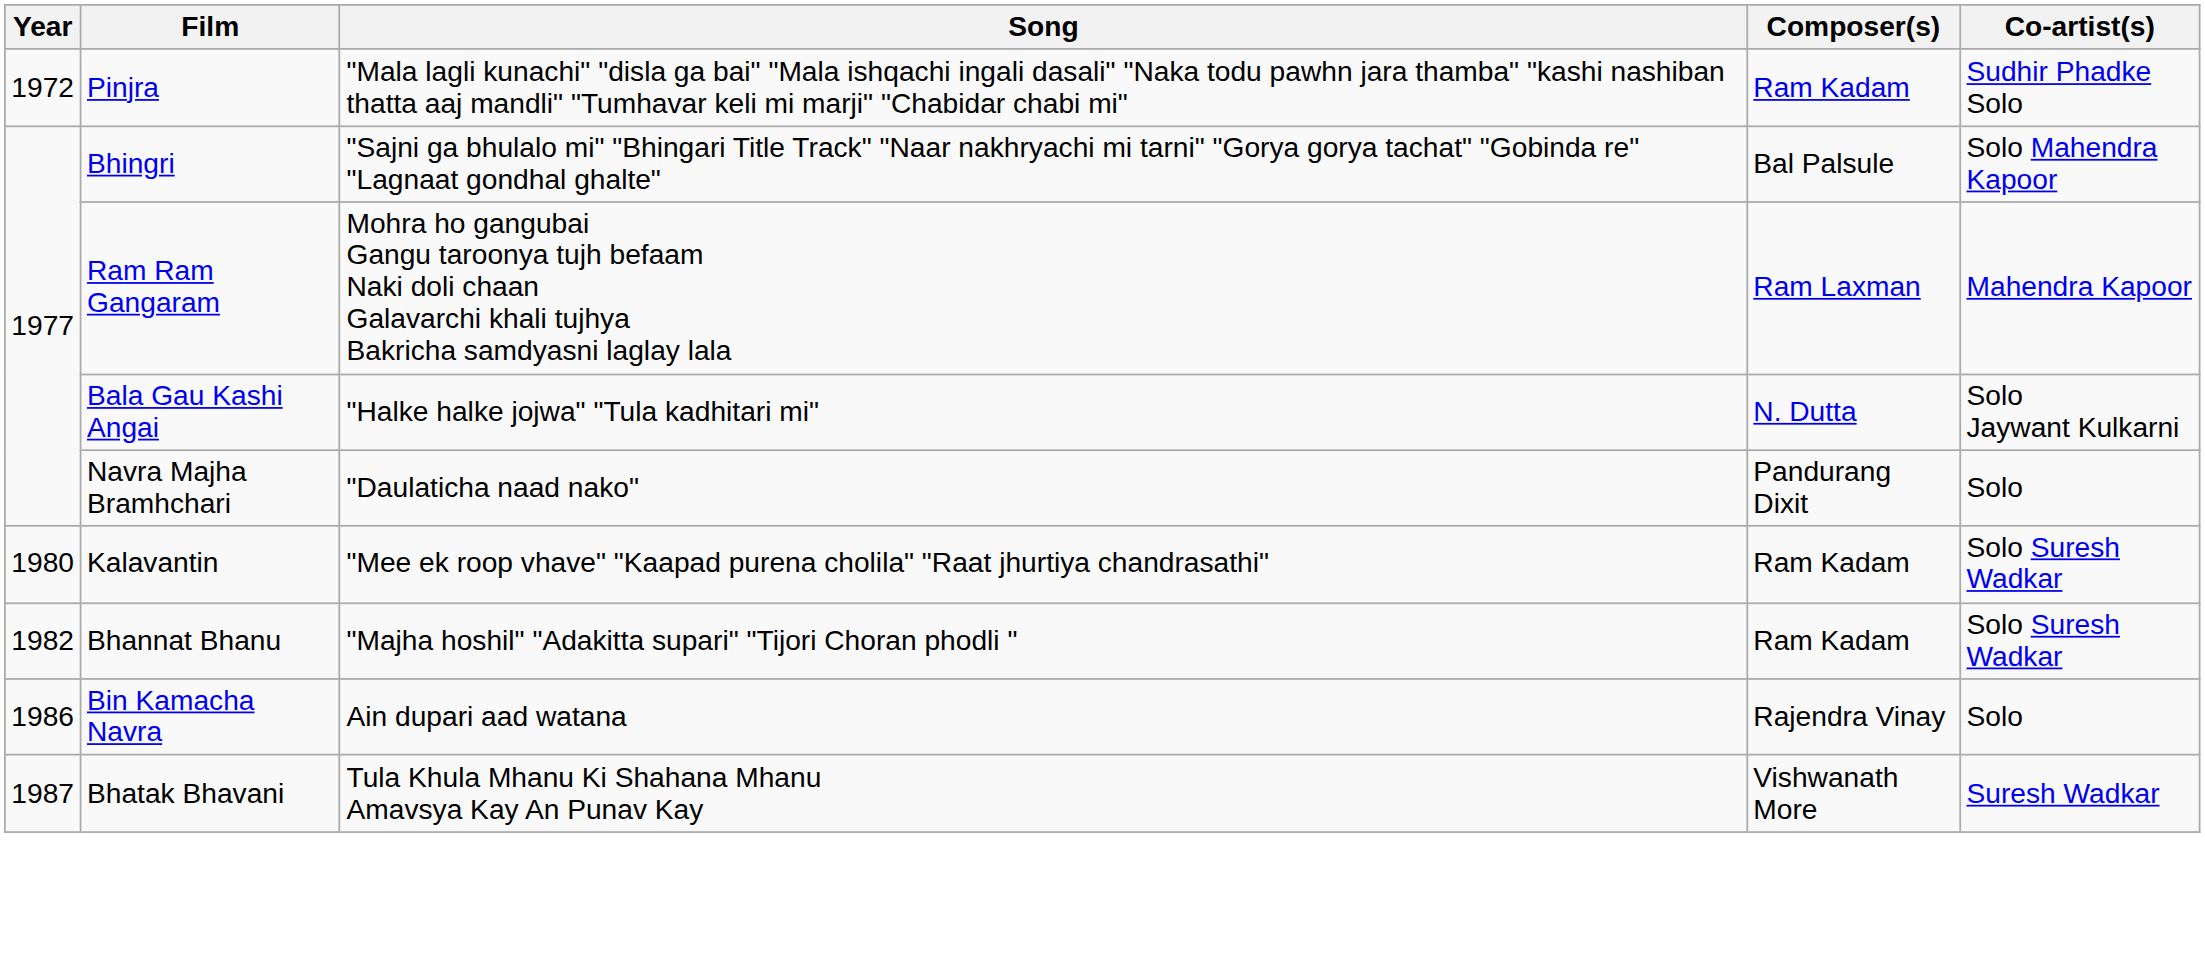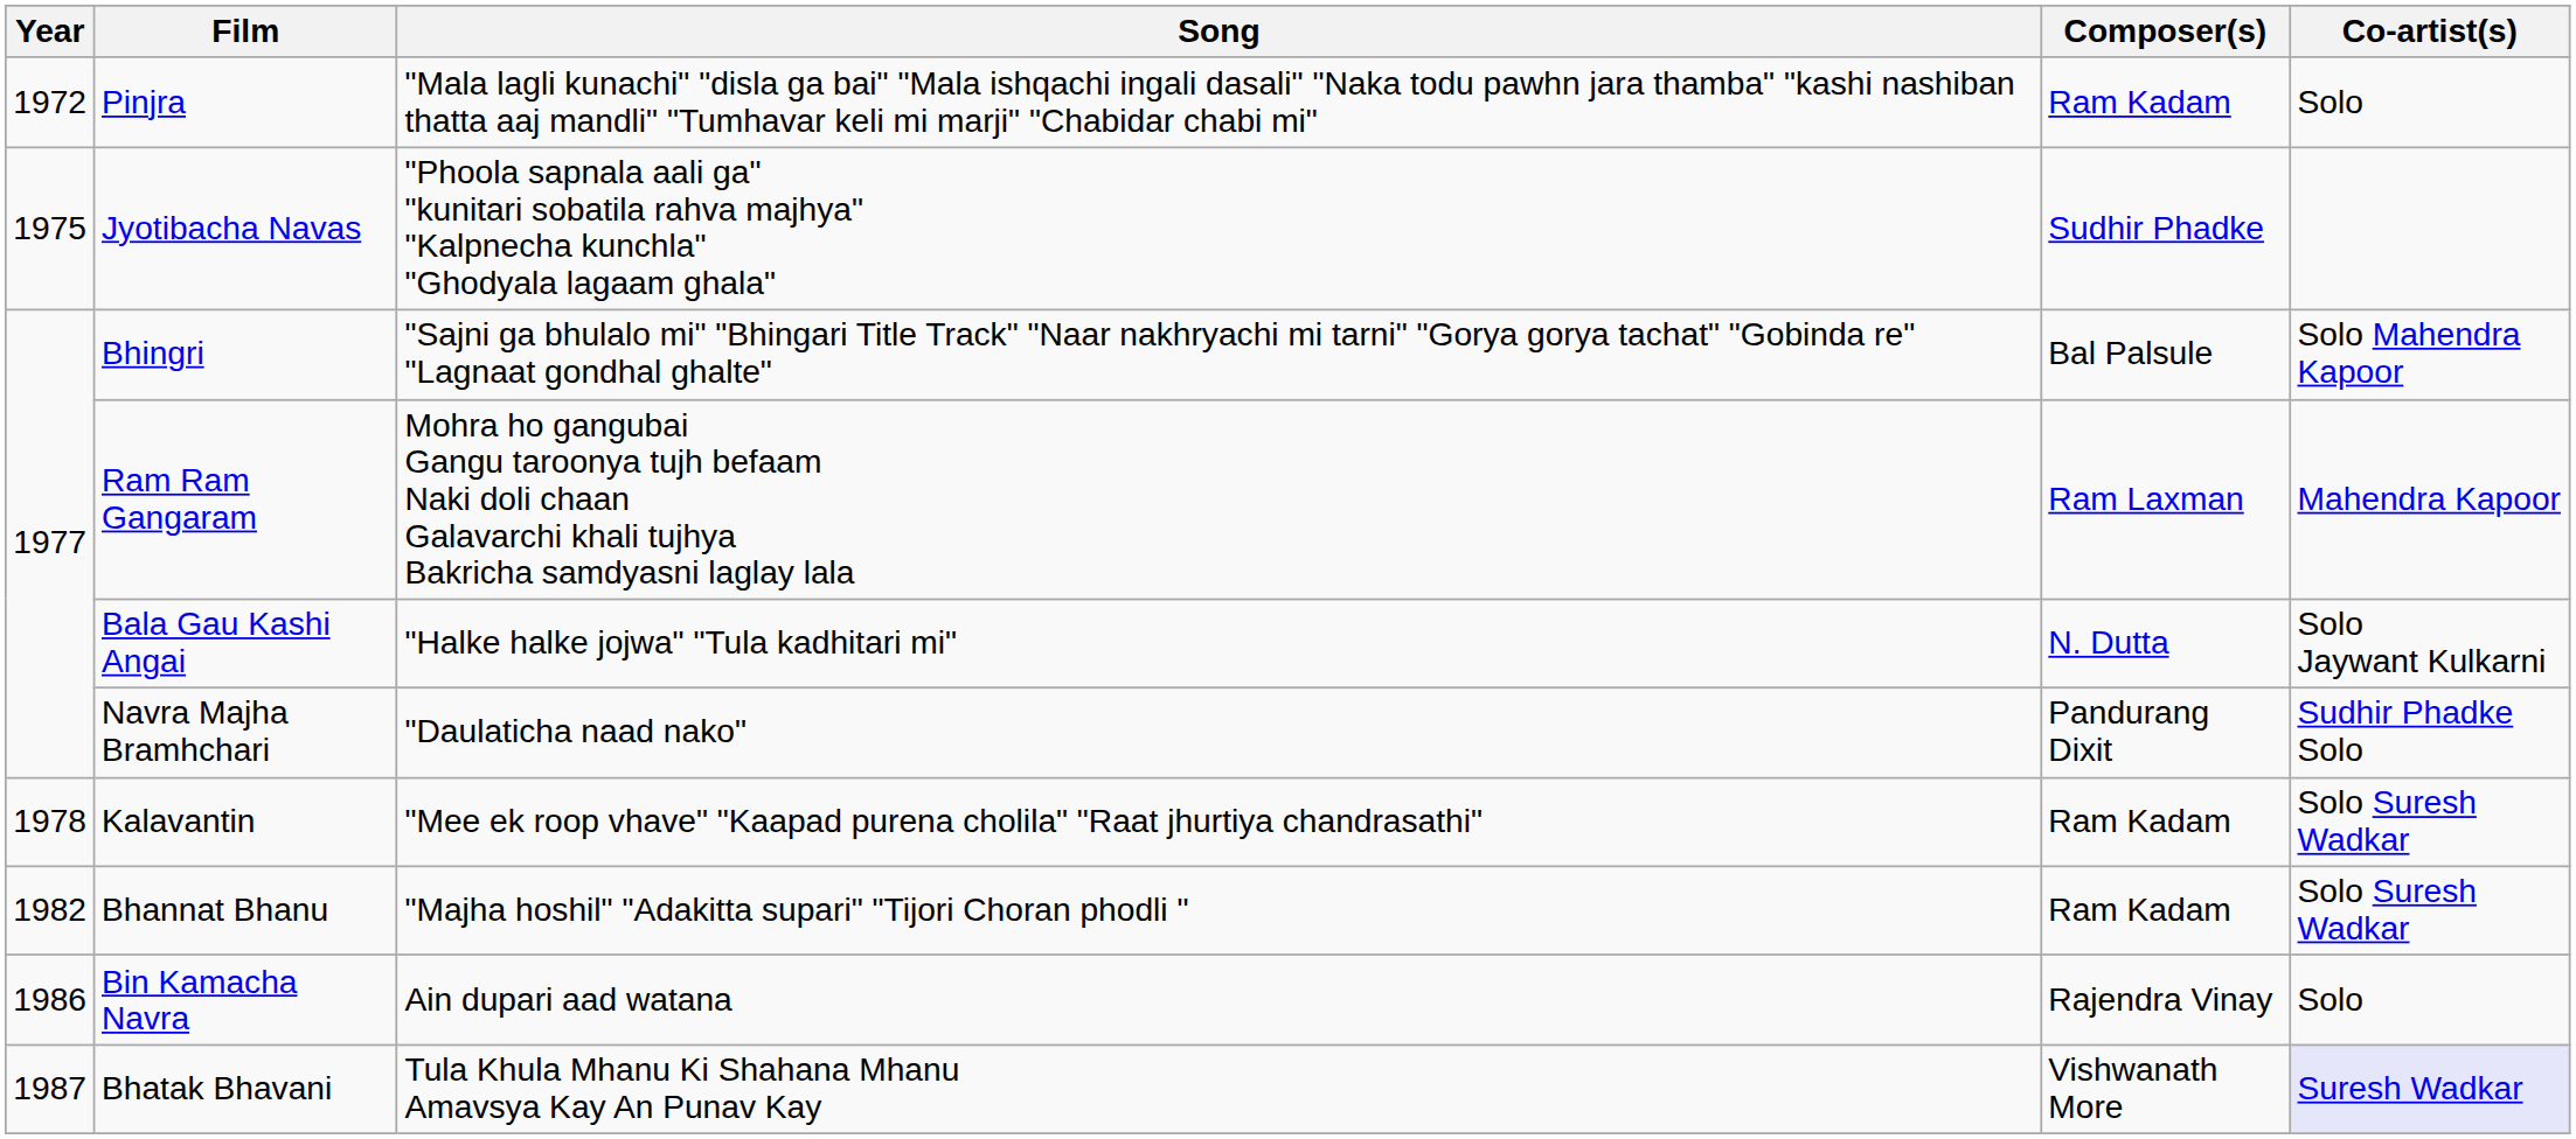 <table class="wikitable">
 <tr>
 <th>Year</th>
 <th>Film</th>
 <th>Song</th>
 <th>Composer(s)</th>
 <th>Co-artist(s)</th>
 </tr>
 <tr>
 <td>1972</td>
 <td><a href='#'>Pinjra</a></td>
 <td>"Mala lagli kunachi" "disla ga bai" "Mala ishqachi ingali dasali" "Naka todu pawhn jara thamba" "kashi nashiban thatta aaj mandli" "Tumhavar keli mi marji" "Chabidar chabi mi"</td>
 <td><a href='#'>Ram Kadam</a></td>
-<td><a href='#'>Sudhir Phadke</a> Solo</td>
+<td>Solo</td>
+</tr>
+<tr>
+<td>1975</td>
+<td><a href='#'>Jyotibacha Navas</a></td>
+<td>"Phoola sapnala aali ga"<br>"kunitari sobatila rahva majhya"<br>"Kalpnecha kunchla"<br>"Ghodyala lagaam ghala"</td>
+<td><a href='#'>Sudhir Phadke</a></td>
+<td></td>
 </tr>
 <tr>
 <td Rowspan="4">1977</td>
 <td><a href='#'>Bhingri</a></td>
 <td>"Sajni ga bhulalo mi" "Bhingari Title Track" "Naar nakhryachi mi tarni" "Gorya gorya tachat" "Gobinda re" "Lagnaat gondhal ghalte"</td>
 <td>Bal Palsule</td>
 <td>Solo <a href='#'>Mahendra Kapoor</a></td>
 </tr>
 <tr>
 <td><a href='#'>Ram Ram Gangaram</a></td>
 <td>Mohra ho gangubai<br>Gangu taroonya tujh befaam<br>Naki doli chaan<br>Galavarchi khali tujhya <br>Bakricha samdyasni laglay lala</td>
 <td><a href='#'>Ram Laxman</a></td>
 <td><a href='#'>Mahendra Kapoor</a></td>
 </tr>
 <tr>
 <td><a href='#'>Bala Gau Kashi Angai</a></td>
 <td>"Halke halke jojwa" "Tula kadhitari mi"</td>
 <td><a href='#'>N. Dutta</a></td>
 <td>Solo<br>Jaywant Kulkarni</td>
 </tr>
 <tr>
 <td>Navra Majha Bramhchari</td>
 <td>"Daulaticha naad nako"</td>
 <td>Pandurang Dixit</td>
-<td>Solo</td>
+<td><a href='#'>Sudhir Phadke</a> Solo</td>
 </tr>
 <tr>
-<td>1980</td>
+<td>1978</td>
 <td>Kalavantin</td>
 <td>"Mee ek roop vhave" "Kaapad purena cholila" "Raat jhurtiya chandrasathi"</td>
 <td>Ram Kadam</td>
 <td>Solo <a href='#'>Suresh Wadkar</a></td>
 </tr>
 <tr>
 <td>1982</td>
 <td>Bhannat Bhanu</td>
 <td>"Majha hoshil" "Adakitta supari" "Tijori Choran phodli "</td>
 <td>Ram Kadam</td>
 <td>Solo <a href='#'>Suresh Wadkar</a></td>
 </tr>
 <tr>
 <td>1986</td>
 <td><a href='#'>Bin Kamacha Navra</a></td>
 <td>Ain dupari aad watana</td>
 <td>Rajendra Vinay</td>
 <td>Solo</td>
 </tr>
 <tr>
 <td>1987</td>
 <td>Bhatak Bhavani</td>
 <td>Tula Khula Mhanu Ki Shahana Mhanu<br>Amavsya Kay An Punav Kay</td>
 <td>Vishwanath More</td>
-<td><a href='#'>Suresh Wadkar</a></td>
+<td style="background: lavender;"><a href='#'>Suresh Wadkar</a></td>
 </tr>
 </table>
